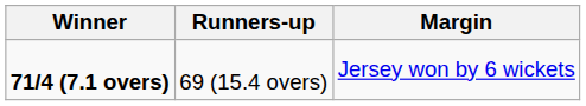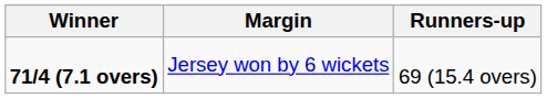 <table class=wikitable style=float:center;margin:auto;text-align:center>
 <tr>
 <th>Winner</th>
+<th>Margin</th>
 <th>Runners-up</th>
-<th>Margin</th>
 </tr>
 <tr>
 <td><strong><br>71/4 (7.1 overs)</strong></td>
+<td><a href='#'>Jersey won by 6 wickets</a><br></td>
 <td><br>69 (15.4 overs)</td>
-<td><a href='#'>Jersey won by 6 wickets</a><br></td>
 </tr>
 </table>
